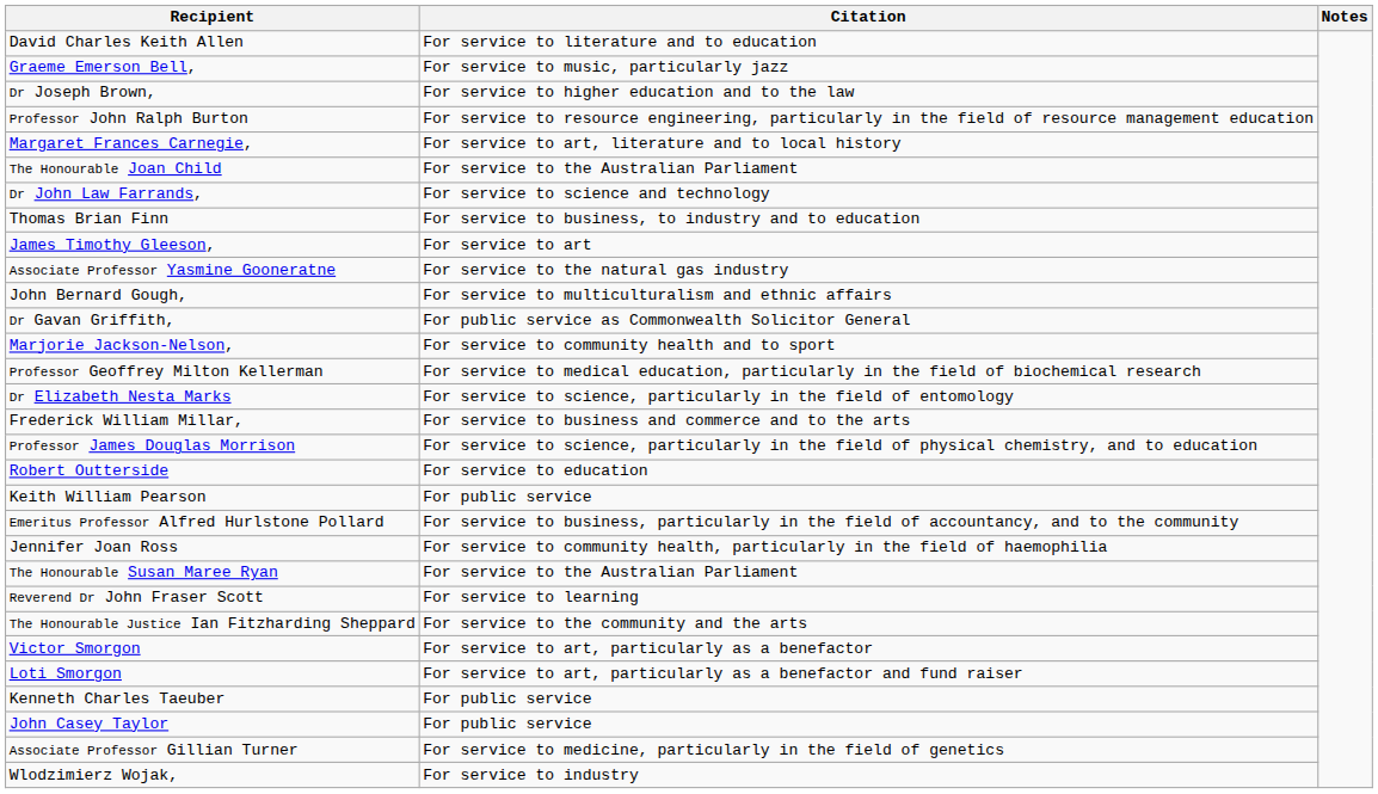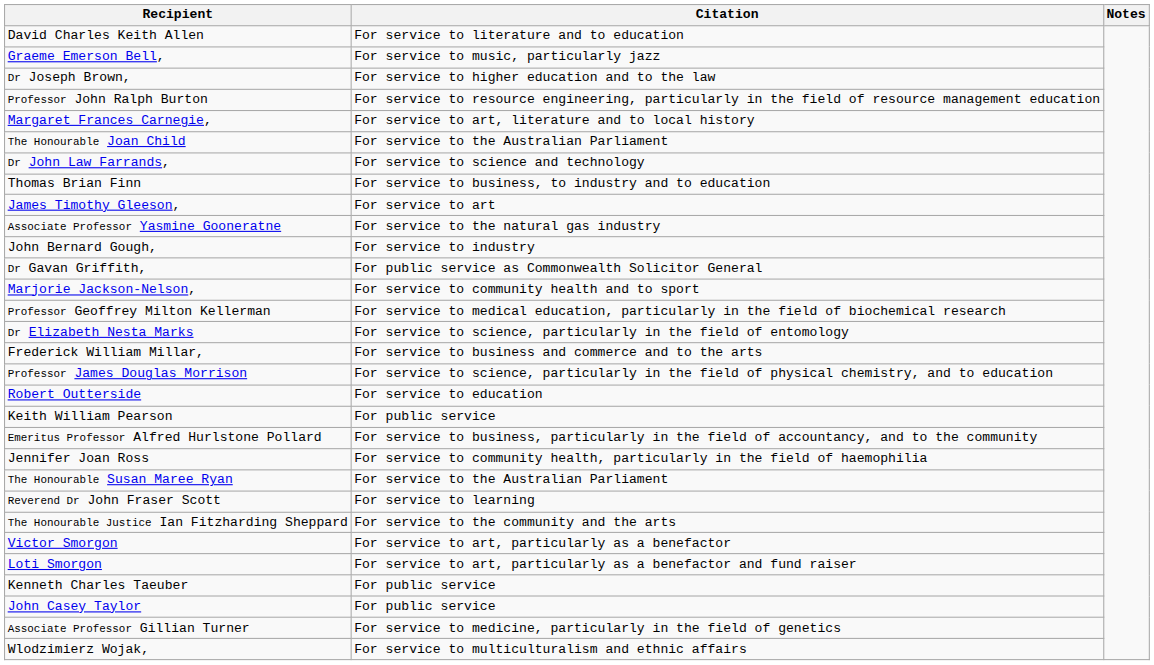 <table class="wikitable" style="font-size:95%;">
 <tr>
 <th>Recipient</th>
 <th>Citation</th>
 <th>Notes</th>
 </tr>
 <tr>
 <td>David Charles Keith Allen</td>
 <td>For service to literature and to education</td>
 <td rowspan="30"></td>
 </tr>
 <tr>
 <td><a href='#'>Graeme Emerson Bell</a>, </td>
 <td>For service to music, particularly jazz</td>
 </tr>
 <tr>
 <td><small>Dr</small> Joseph Brown, </td>
 <td>For service to higher education and to the law</td>
 </tr>
 <tr>
 <td><small>Professor</small> John Ralph Burton</td>
 <td>For service to resource engineering, particularly in the field of resource management education</td>
 </tr>
 <tr>
 <td><a href='#'>Margaret Frances Carnegie</a>, </td>
 <td>For service to art, literature and to local history</td>
 </tr>
 <tr>
 <td><small>The Honourable</small> <a href='#'>Joan Child</a></td>
 <td>For service to the Australian Parliament</td>
 </tr>
 <tr>
 <td><small>Dr</small> <a href='#'>John Law Farrands</a>, </td>
 <td>For service to science and technology</td>
 </tr>
 <tr>
 <td>Thomas Brian Finn</td>
 <td>For service to business, to industry and to education</td>
 </tr>
 <tr>
 <td><a href='#'>James Timothy Gleeson</a>, </td>
 <td>For service to art</td>
 </tr>
 <tr>
 <td><small>Associate Professor</small> <a href='#'>Yasmine Gooneratne</a></td>
 <td>For service to the natural gas industry</td>
 </tr>
 <tr>
 <td>John Bernard Gough, </td>
-<td>For service to multiculturalism and ethnic affairs</td>
+<td>For service to industry</td>
 </tr>
 <tr>
 <td><small>Dr</small> Gavan Griffith, </td>
 <td>For public service as Commonwealth Solicitor General</td>
 </tr>
 <tr>
 <td><a href='#'>Marjorie Jackson-Nelson</a>, </td>
 <td>For service to community health and to sport</td>
 </tr>
 <tr>
 <td><small>Professor</small> Geoffrey Milton Kellerman</td>
 <td>For service to medical education, particularly in the field of biochemical research</td>
 </tr>
 <tr>
 <td><small>Dr</small> <a href='#'>Elizabeth Nesta Marks</a></td>
 <td>For service to science, particularly in the field of entomology</td>
 </tr>
 <tr>
 <td>Frederick William Millar, </td>
 <td>For service to business and commerce and to the arts</td>
 </tr>
 <tr>
 <td><small>Professor</small> <a href='#'>James Douglas Morrison</a></td>
 <td>For service to science, particularly in the field of physical chemistry, and to education</td>
 </tr>
 <tr>
 <td><a href='#'>Robert Outterside</a></td>
 <td>For service to education</td>
 </tr>
 <tr>
 <td>Keith William Pearson</td>
 <td>For public service</td>
 </tr>
 <tr>
 <td><small>Emeritus Professor</small> Alfred Hurlstone Pollard</td>
 <td>For service to business, particularly in the field of accountancy, and to the community</td>
 </tr>
 <tr>
 <td>Jennifer Joan Ross</td>
 <td>For service to community health, particularly in the field of haemophilia</td>
 </tr>
 <tr>
 <td><small>The Honourable</small> <a href='#'>Susan Maree Ryan</a></td>
 <td>For service to the Australian Parliament</td>
 </tr>
 <tr>
 <td><small>Reverend Dr</small> John Fraser Scott</td>
 <td>For service to learning</td>
 </tr>
 <tr>
 <td><small>The Honourable Justice</small> Ian Fitzharding Sheppard</td>
 <td>For service to the community and the arts</td>
 </tr>
 <tr>
 <td><a href='#'>Victor Smorgon</a></td>
 <td>For service to art, particularly as a benefactor</td>
 </tr>
 <tr>
 <td><a href='#'>Loti Smorgon</a></td>
 <td>For service to art, particularly as a benefactor and fund raiser</td>
 </tr>
 <tr>
 <td>Kenneth Charles Taeuber</td>
 <td>For public service</td>
 </tr>
 <tr>
 <td><a href='#'>John Casey Taylor</a></td>
 <td>For public service</td>
 </tr>
 <tr>
 <td><small>Associate Professor</small> Gillian Turner</td>
 <td>For service to medicine, particularly in the field of genetics</td>
 </tr>
 <tr>
 <td>Wlodzimierz Wojak, </td>
-<td>For service to industry</td>
+<td>For service to multiculturalism and ethnic affairs</td>
 </tr>
 </table>
